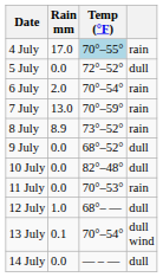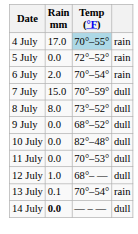 <table class="wikitable" align=right style="margin:0 0 1em 1em">
 <tr>
 <th>Date</th>
 <th>Rain<br>mm</th>
 <th>Temp<br>(<a href='#'>°F</a>)</th>
 <th></th>
 </tr>
 <tr>
 <td>4 July</td>
 <td>17.0</td>
 <td style="background: lightblue;">70°–55°</td>
 <td>rain</td>
 </tr>
 <tr>
 <td>5 July</td>
 <td>0.0</td>
 <td>72°–52°</td>
-<td>dull</td>
+<td>rain</td>
 </tr>
 <tr>
 <td>6 July</td>
 <td>2.0</td>
 <td>70°–54°</td>
 <td>rain</td>
 </tr>
 <tr>
 <td>7 July</td>
-<td>13.0</td>
+<td>15.0</td>
 <td>70°–59°</td>
-<td>rain</td>
+<td>dull</td>
 </tr>
 <tr>
 <td>8 July</td>
-<td>8.9</td>
+<td>8.0</td>
 <td>73°–52°</td>
-<td>rain</td>
+<td>dull</td>
 </tr>
 <tr>
 <td>9 July</td>
 <td>0.0</td>
 <td>68°–52°</td>
 <td>dull</td>
 </tr>
 <tr>
 <td>10 July</td>
 <td>0.0</td>
 <td>82°–48°</td>
 <td>dull</td>
 </tr>
 <tr>
 <td>11 July</td>
 <td>0.0</td>
 <td>70°–53°</td>
-<td>rain</td>
+<td>dull</td>
 </tr>
 <tr>
 <td>12 July</td>
 <td>1.0</td>
 <td>68°– —</td>
 <td>dull</td>
 </tr>
 <tr>
 <td>13 July</td>
 <td>0.1</td>
 <td>70°–54°</td>
-<td>dull<br>wind</td>
+<td>rain</td>
 </tr>
 <tr>
 <td>14 July</td>
-<td>0.0</td>
+<td><strong>0.0</strong></td>
 <td>— – —</td>
 <td>dull</td>
 </tr>
 </table>
